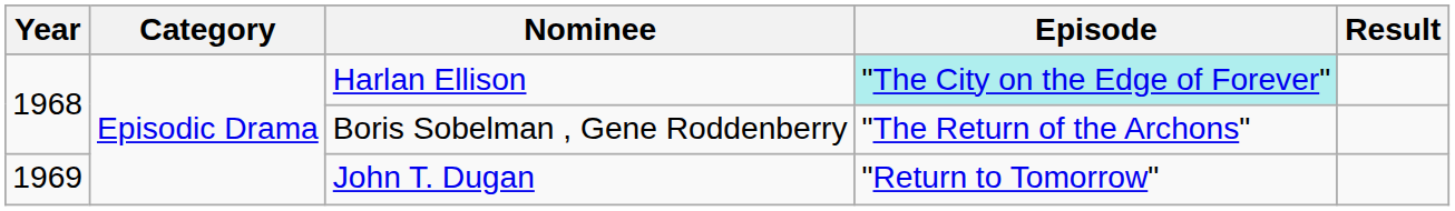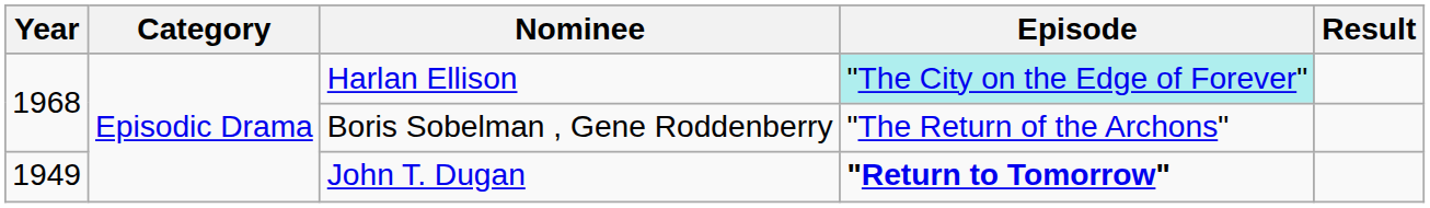 <table class="wikitable">
 <tr>
 <th>Year</th>
 <th>Category</th>
 <th>Nominee</th>
 <th>Episode</th>
 <th>Result</th>
 </tr>
 <tr>
 <td rowspan="2">1968</td>
 <td rowspan="3"><a href='#'>Episodic Drama</a></td>
 <td><a href='#'>Harlan Ellison</a></td>
 <td style="background: paleturquoise;">"<a href='#'>The City on the Edge of Forever</a>"</td>
 <td></td>
 </tr>
 <tr>
 <td>Boris Sobelman , Gene Roddenberry </td>
 <td>"<a href='#'>The Return of the Archons</a>"</td>
 <td></td>
 </tr>
 <tr>
-<td>1969</td>
+<td>1949</td>
 <td><a href='#'>John T. Dugan</a></td>
-<td>"<a href='#'>Return to Tomorrow</a>"</td>
+<td><strong>"<a href='#'>Return to Tomorrow</a>"</strong></td>
 <td></td>
 </tr>
 </table>
